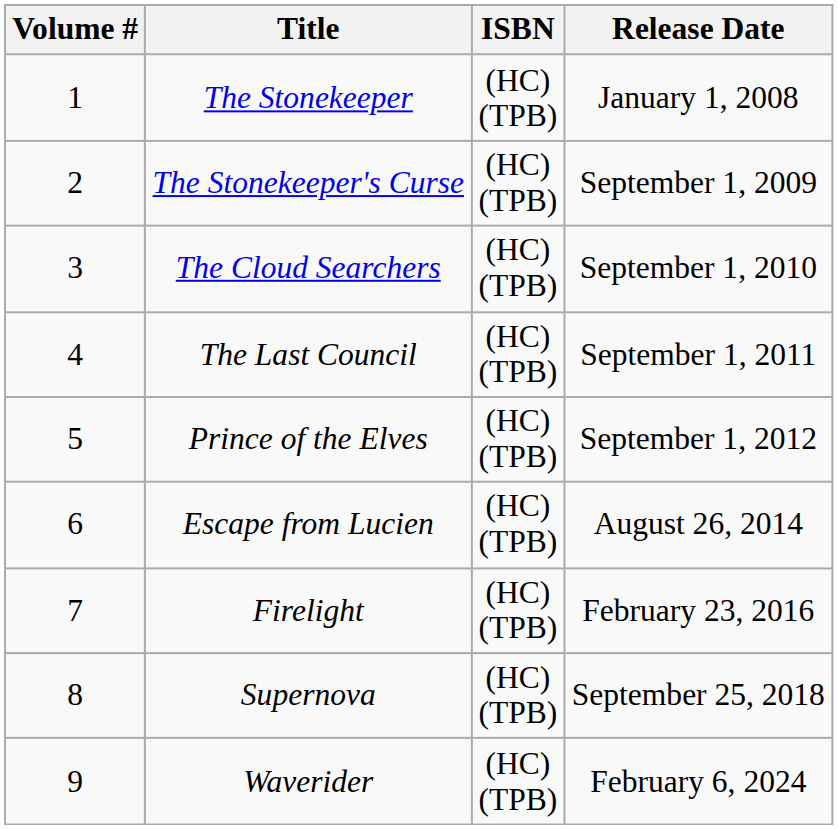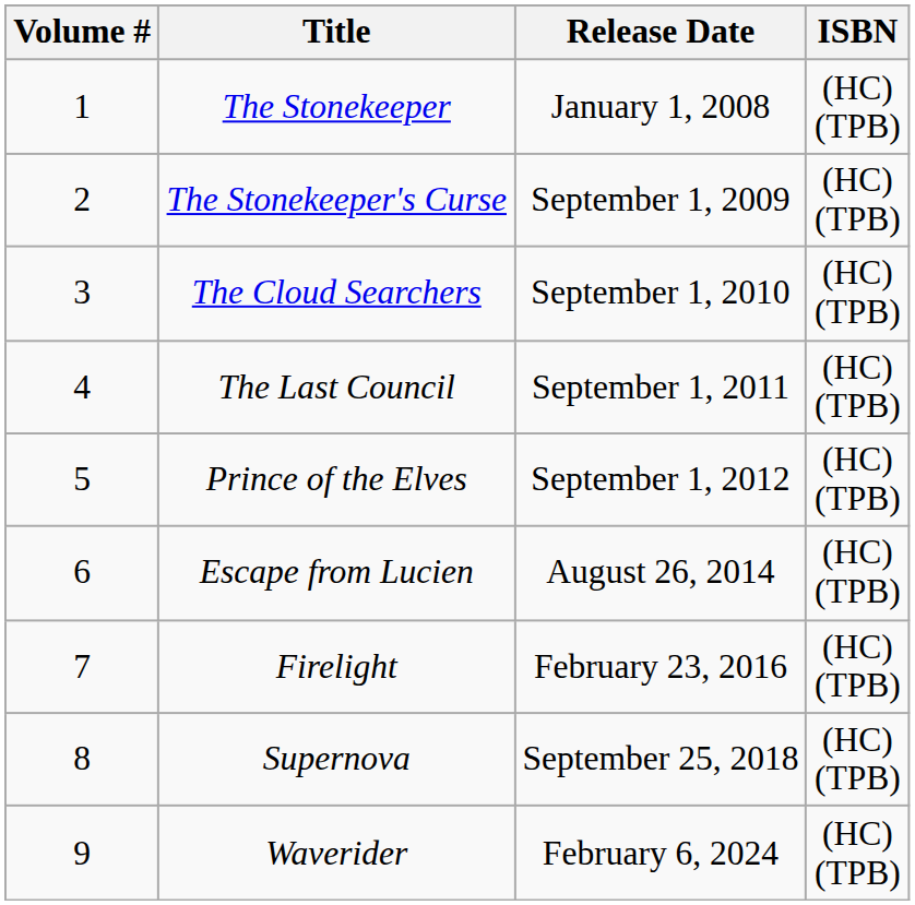 <table class="wikitable" style="text-align: center;">
 <tr>
 <th>Volume #</th>
 <th>Title</th>
+<th>Release Date</th>
 <th>ISBN</th>
-<th>Release Date</th>
 </tr>
 <tr All books in the list are by Kazu Kibuishi, the author of the book series "Amulet" and Copper.>
 <td>1</td>
 <td><em><a href='#'>The Stonekeeper </a></em></td>
+<td>January 1, 2008</td>
 <td> (HC)<br> (TPB)</td>
-<td>January 1, 2008</td>
 </tr>
 <tr>
 <td>2</td>
 <td><em><a href='#'>The Stonekeeper's Curse </a></em></td>
+<td>September 1, 2009</td>
 <td> (HC)<br> (TPB)</td>
-<td>September 1, 2009</td>
 </tr>
 <tr>
 <td>3</td>
 <td><em><a href='#'>The Cloud Searchers</a></em></td>
+<td>September 1, 2010</td>
 <td> (HC)<br> (TPB)</td>
-<td>September 1, 2010</td>
 </tr>
 <tr>
 <td>4</td>
 <td><em>The Last Council</em></td>
+<td>September 1, 2011</td>
 <td> (HC)<br> (TPB)</td>
-<td>September 1, 2011</td>
 </tr>
 <tr>
 <td>5</td>
 <td><em>Prince of the Elves</em></td>
+<td>September 1, 2012</td>
 <td> (HC)<br> (TPB)</td>
-<td>September 1, 2012</td>
 </tr>
 <tr>
 <td>6</td>
 <td><em>Escape from Lucien</em></td>
+<td>August 26, 2014</td>
 <td> (HC)<br> (TPB)</td>
-<td>August 26, 2014</td>
 </tr>
 <tr>
 <td>7</td>
 <td><em>Firelight</em></td>
+<td>February 23, 2016</td>
 <td> (HC)<br> (TPB)</td>
-<td>February 23, 2016</td>
 </tr>
 <tr>
 <td>8</td>
 <td><em>Supernova</em></td>
+<td>September 25, 2018</td>
 <td> (HC)<br> (TPB)</td>
-<td>September 25, 2018</td>
 </tr>
 <tr>
 <td>9</td>
 <td><em>Waverider</em></td>
+<td>February 6, 2024</td>
 <td> (HC)<br> (TPB)</td>
-<td>February 6, 2024</td>
 </tr>
 </table>
